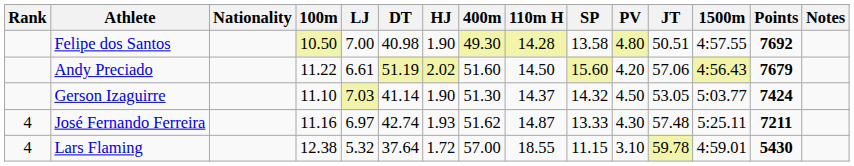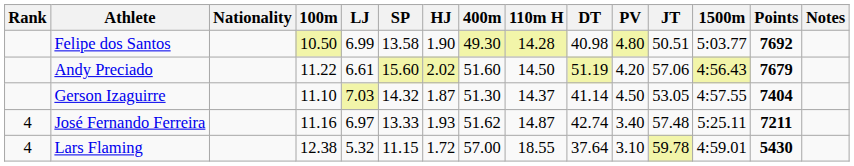 <table class="wikitable sortable" style=" text-align:center;">
 <tr>
 <th>Rank</th>
 <th>Athlete</th>
 <th>Nationality</th>
 <th>100m</th>
 <th>LJ</th>
-<th>DT</th>
+<th>SP</th>
 <th>HJ</th>
 <th>400m</th>
 <th>110m H</th>
-<th>SP</th>
+<th>DT</th>
 <th>PV</th>
 <th>JT</th>
 <th>1500m</th>
 <th>Points</th>
 <th>Notes</th>
 </tr>
 <tr>
 <td></td>
 <td align=left><a href='#'>Felipe dos Santos</a></td>
 <td align=left></td>
 <td bgcolor=#F2F5A9>10.50</td>
-<td>7.00</td>
-<td>40.98</td>
+<td>6.99</td>
+<td>13.58</td>
 <td>1.90</td>
 <td bgcolor=#F2F5A9>49.30</td>
 <td bgcolor=#F2F5A9>14.28</td>
-<td>13.58</td>
+<td>40.98</td>
 <td bgcolor=#F2F5A9>4.80</td>
 <td>50.51</td>
-<td>4:57.55</td>
+<td>5:03.77</td>
 <td><strong>7692</strong></td>
 <td></td>
 </tr>
 <tr>
 <td></td>
 <td align=left><a href='#'>Andy Preciado</a></td>
 <td align=left></td>
 <td>11.22</td>
 <td>6.61</td>
-<td bgcolor=#F2F5A9>51.19</td>
+<td bgcolor=#F2F5A9>15.60</td>
 <td bgcolor=#F2F5A9>2.02</td>
 <td>51.60</td>
 <td>14.50</td>
-<td bgcolor=#F2F5A9>15.60</td>
+<td bgcolor=#F2F5A9>51.19</td>
 <td>4.20</td>
 <td>57.06</td>
 <td bgcolor=#F2F5A9>4:56.43</td>
 <td><strong>7679</strong></td>
 <td></td>
 </tr>
 <tr>
 <td></td>
 <td align=left><a href='#'>Gerson Izaguirre</a></td>
 <td align=left></td>
 <td>11.10</td>
 <td bgcolor=#F2F5A9>7.03</td>
-<td>41.14</td>
-<td>1.90</td>
+<td>14.32</td>
+<td>1.87</td>
 <td>51.30</td>
 <td>14.37</td>
-<td>14.32</td>
+<td>41.14</td>
 <td>4.50</td>
 <td>53.05</td>
-<td>5:03.77</td>
-<td><strong>7424</strong></td>
+<td>4:57.55</td>
+<td><strong>7404</strong></td>
 <td></td>
 </tr>
 <tr>
 <td>4</td>
 <td align=left><a href='#'>José Fernando Ferreira</a></td>
 <td align=left></td>
 <td>11.16</td>
 <td>6.97</td>
-<td>42.74</td>
+<td>13.33</td>
 <td>1.93</td>
 <td>51.62</td>
 <td>14.87</td>
-<td>13.33</td>
-<td>4.30</td>
+<td>42.74</td>
+<td>3.40</td>
 <td>57.48</td>
 <td>5:25.11</td>
 <td><strong>7211</strong></td>
 <td></td>
 </tr>
 <tr>
 <td>4</td>
 <td align=left><a href='#'>Lars Flaming</a></td>
 <td align=left></td>
 <td>12.38</td>
 <td>5.32</td>
-<td>37.64</td>
+<td>11.15</td>
 <td>1.72</td>
 <td>57.00</td>
 <td>18.55</td>
-<td>11.15</td>
+<td>37.64</td>
 <td>3.10</td>
 <td bgcolor=#F2F5A9>59.78</td>
 <td>4:59.01</td>
 <td><strong>5430</strong></td>
 <td></td>
 </tr>
 </table>
